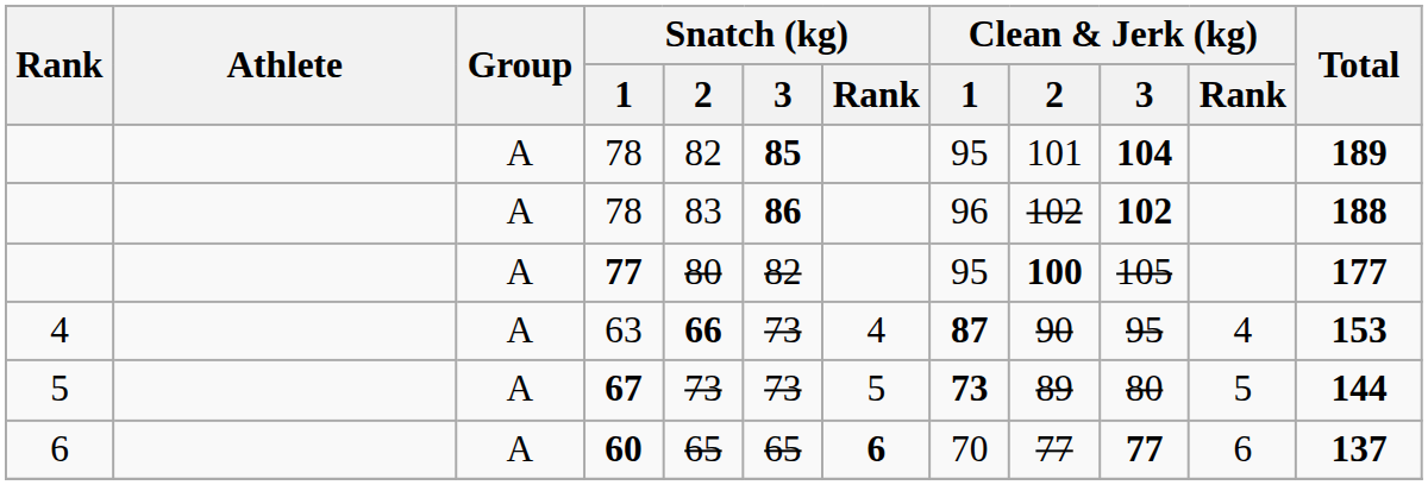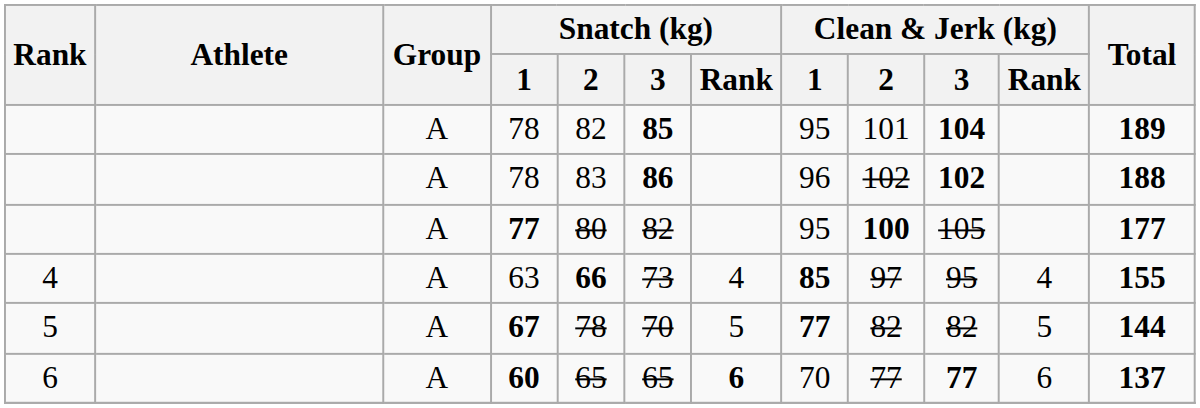 <table class = "wikitable" style="text-align:center;">
 <tr>
 <th rowspan=2 width=40>Rank</th>
 <th rowspan=2 width=250>Athlete</th>
 <th rowspan=2 width=50>Group</th>
 <th colspan=4>Snatch (kg)</th>
 <th colspan=4>Clean & Jerk (kg)</th>
 <th rowspan=2 width=60>Total</th>
 </tr>
 <tr>
 <th width=40>1</th>
 <th width=40>2</th>
 <th width=40>3</th>
 <th width=40>Rank</th>
 <th width=40>1</th>
 <th width=40>2</th>
 <th width=40>3</th>
 <th width=40>Rank</th>
 </tr>
 <tr>
 <td></td>
 <td align=left></td>
 <td>A</td>
 <td>78</td>
 <td>82</td>
 <td><strong>85</strong></td>
 <td></td>
 <td>95</td>
 <td>101</td>
 <td><strong>104</strong></td>
 <td></td>
 <td><strong>189</strong></td>
 </tr>
 <tr>
 <td></td>
 <td align=left></td>
 <td>A</td>
 <td>78</td>
 <td>83</td>
 <td><strong>86</strong></td>
 <td></td>
 <td>96</td>
 <td><s>102</s></td>
 <td><strong>102</strong></td>
 <td></td>
 <td><strong>188</strong></td>
 </tr>
 <tr>
 <td></td>
 <td align=left></td>
 <td>A</td>
 <td><strong>77</strong></td>
 <td><s>80</s></td>
 <td><s>82</s></td>
 <td></td>
 <td>95</td>
 <td><strong>100</strong></td>
 <td><s>105</s></td>
 <td></td>
 <td><strong>177</strong></td>
 </tr>
 <tr>
 <td>4</td>
 <td align=left></td>
 <td>A</td>
 <td>63</td>
 <td><strong>66</strong></td>
 <td><s>73</s></td>
 <td>4</td>
-<td><strong>87</strong></td>
-<td><s>90</s></td>
+<td><strong>85</strong></td>
+<td><s>97</s></td>
 <td><s>95</s></td>
 <td>4</td>
-<td><strong>153</strong></td>
+<td><strong>155</strong></td>
 </tr>
 <tr>
 <td>5</td>
 <td align=left></td>
 <td>A</td>
 <td><strong>67</strong></td>
-<td><s>73</s></td>
-<td><s>73</s></td>
+<td><s>78</s></td>
+<td><s>70</s></td>
 <td>5</td>
-<td><strong>73</strong></td>
-<td><s>89</s></td>
-<td><s>80</s></td>
+<td><strong>77</strong></td>
+<td><s>82</s></td>
+<td><s>82</s></td>
 <td>5</td>
 <td><strong>144</strong></td>
 </tr>
 <tr>
 <td>6</td>
 <td align=left></td>
 <td>A</td>
 <td><strong>60</strong></td>
 <td><s>65</s></td>
 <td><s>65</s></td>
 <td><strong>6</strong></td>
 <td>70</td>
 <td><s>77</s></td>
 <td><strong>77</strong></td>
 <td>6</td>
 <td><strong>137</strong></td>
 </tr>
 <tr>
 </tr>
 </table>
